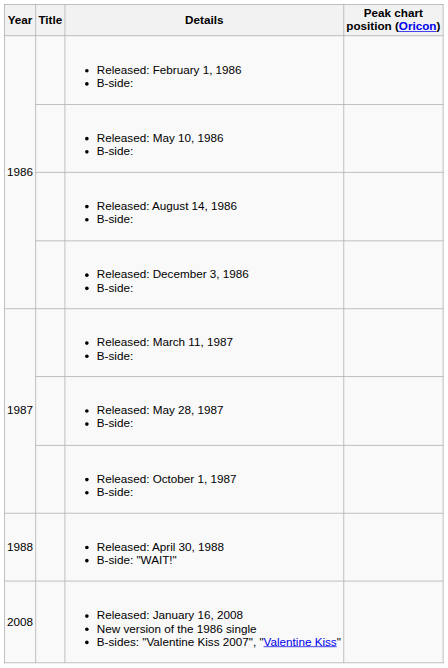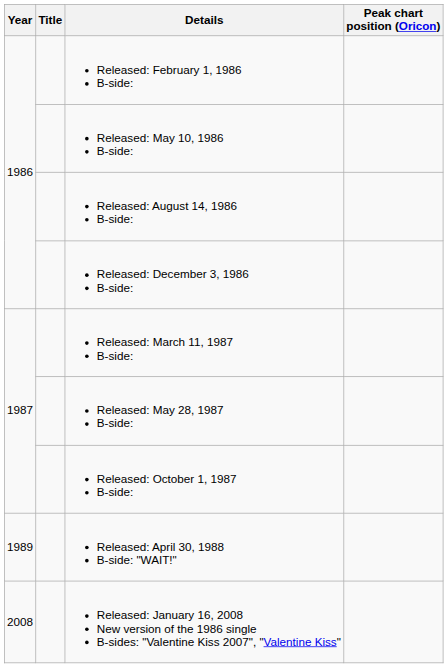 <table class="wikitable">
 <tr>
 <th>Year</th>
 <th>Title</th>
 <th>Details</th>
 <th>Peak chart<br>position (<a href='#'>Oricon</a>)</th>
 </tr>
 <tr>
 <td rowspan="4">1986</td>
 <td></td>
 <td><br><ul><li>Released: February 1, 1986</li><li>B-side: </li></ul></td>
 <td></td>
 </tr>
 <tr>
 <td></td>
 <td><br><ul><li>Released: May 10, 1986</li><li>B-side: </li></ul></td>
 <td></td>
 </tr>
 <tr>
 <td></td>
 <td><br><ul><li>Released: August 14, 1986</li><li>B-side: </li></ul></td>
 <td></td>
 </tr>
 <tr>
 <td></td>
 <td><br><ul><li>Released: December 3, 1986</li><li>B-side: </li></ul></td>
 <td></td>
 </tr>
 <tr>
 <td rowspan="3">1987</td>
 <td></td>
 <td><br><ul><li>Released: March 11, 1987</li><li>B-side: </li></ul></td>
 <td></td>
 </tr>
 <tr>
 <td></td>
 <td><br><ul><li>Released: May 28, 1987</li><li>B-side: </li></ul></td>
 <td></td>
 </tr>
 <tr>
 <td></td>
 <td><br><ul><li>Released: October 1, 1987</li><li>B-side: </li></ul></td>
 <td></td>
 </tr>
 <tr>
-<td>1988</td>
+<td>1989</td>
 <td></td>
 <td><br><ul><li>Released: April 30, 1988</li><li>B-side: "WAIT!"</li></ul></td>
 <td></td>
 </tr>
 <tr>
 <td>2008</td>
 <td></td>
 <td><br><ul><li>Released: January 16, 2008</li><li>New version of the 1986 single</li><li>B-sides: "Valentine Kiss 2007", "<a href='#'>Valentine Kiss</a>"</li></ul></td>
 <td></td>
 </tr>
 </table>
